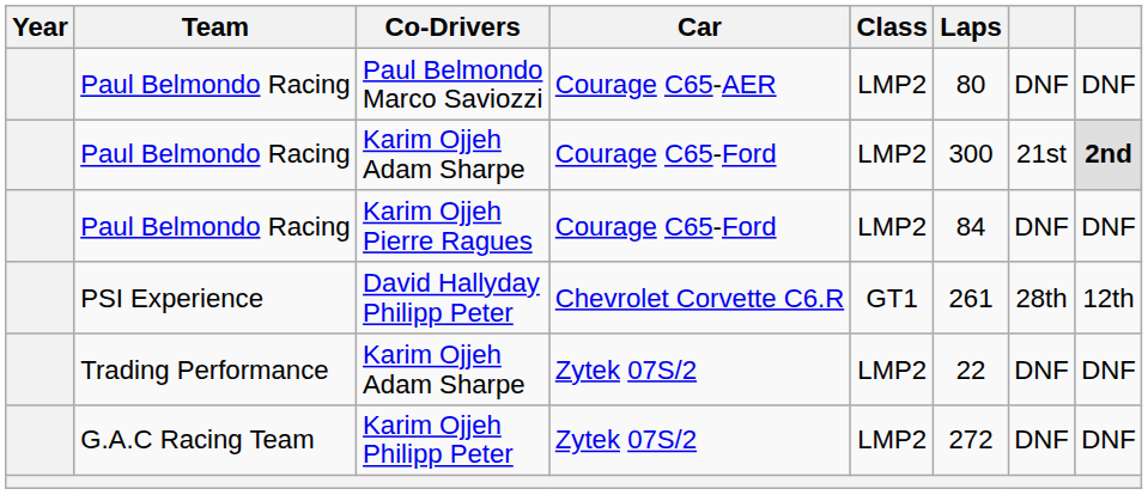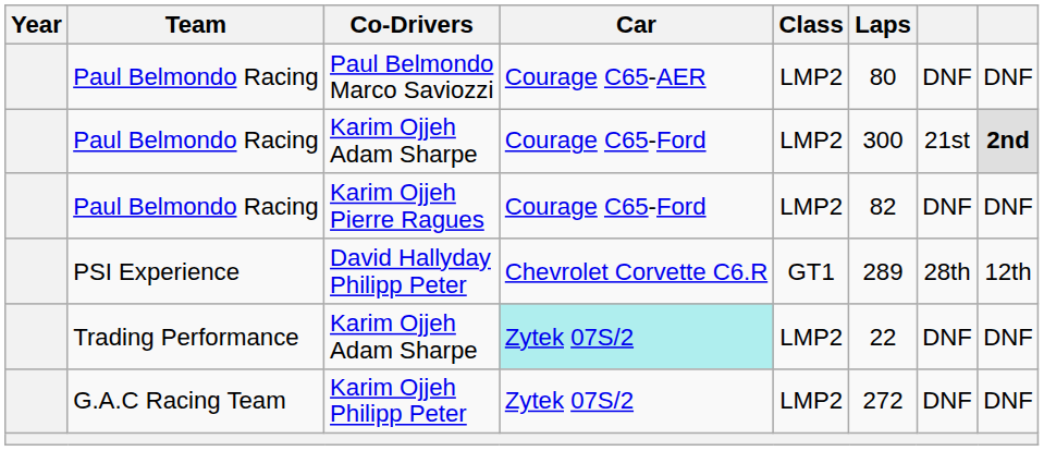 <table class="wikitable" style="text-align:center; font-size:90%">
 <tr>
 <th>Year</th>
 <th>Team</th>
 <th>Co-Drivers</th>
 <th>Car</th>
 <th>Class</th>
 <th>Laps</th>
 <th></th>
 <th></th>
 </tr>
 <tr>
 <th></th>
 <td align="left"> <a href='#'>Paul Belmondo</a> Racing</td>
 <td align="left"> <a href='#'>Paul Belmondo</a><br> Marco Saviozzi</td>
 <td align="left"><a href='#'>Courage</a> <a href='#'>C65</a>-<a href='#'>AER</a></td>
 <td>LMP2</td>
 <td>80</td>
 <td>DNF</td>
 <td>DNF</td>
 </tr>
 <tr>
 <th></th>
 <td align="left"> <a href='#'>Paul Belmondo</a> Racing</td>
 <td align="left"> <a href='#'>Karim Ojjeh</a><br> Adam Sharpe</td>
 <td align="left"><a href='#'>Courage</a> <a href='#'>C65</a>-<a href='#'>Ford</a></td>
 <td>LMP2</td>
 <td>300</td>
 <td>21st</td>
 <td style="background:#DFDFDF;"><strong>2nd</strong></td>
 </tr>
 <tr>
 <th></th>
 <td align="left"> <a href='#'>Paul Belmondo</a> Racing</td>
 <td align="left"> <a href='#'>Karim Ojjeh</a><br> <a href='#'>Pierre Ragues</a></td>
 <td align="left"><a href='#'>Courage</a> <a href='#'>C65</a>-<a href='#'>Ford</a></td>
 <td>LMP2</td>
-<td>84</td>
+<td>82</td>
 <td>DNF</td>
 <td>DNF</td>
 </tr>
 <tr>
 <th></th>
 <td align="left"> PSI Experience</td>
 <td align="left"> <a href='#'>David Hallyday</a><br> <a href='#'>Philipp Peter</a></td>
 <td align="left"><a href='#'>Chevrolet Corvette C6.R</a></td>
 <td>GT1</td>
-<td>261</td>
+<td>289</td>
 <td>28th</td>
 <td>12th</td>
 </tr>
 <tr>
 <th></th>
 <td align="left"> Trading Performance</td>
 <td align="left"> <a href='#'>Karim Ojjeh</a><br> Adam Sharpe</td>
-<td align="left"><a href='#'>Zytek</a> <a href='#'>07S/2</a></td>
+<td align="left" style="background: paleturquoise;"><a href='#'>Zytek</a> <a href='#'>07S/2</a></td>
 <td>LMP2</td>
 <td>22</td>
 <td>DNF</td>
 <td>DNF</td>
 </tr>
 <tr>
 <th></th>
 <td align="left"> G.A.C Racing Team</td>
 <td align="left"> <a href='#'>Karim Ojjeh</a><br> <a href='#'>Philipp Peter</a></td>
 <td align="left"><a href='#'>Zytek</a> <a href='#'>07S/2</a></td>
 <td>LMP2</td>
 <td>272</td>
 <td>DNF</td>
 <td>DNF</td>
 </tr>
 <tr>
 <th colspan="8"></th>
 </tr>
 </table>
